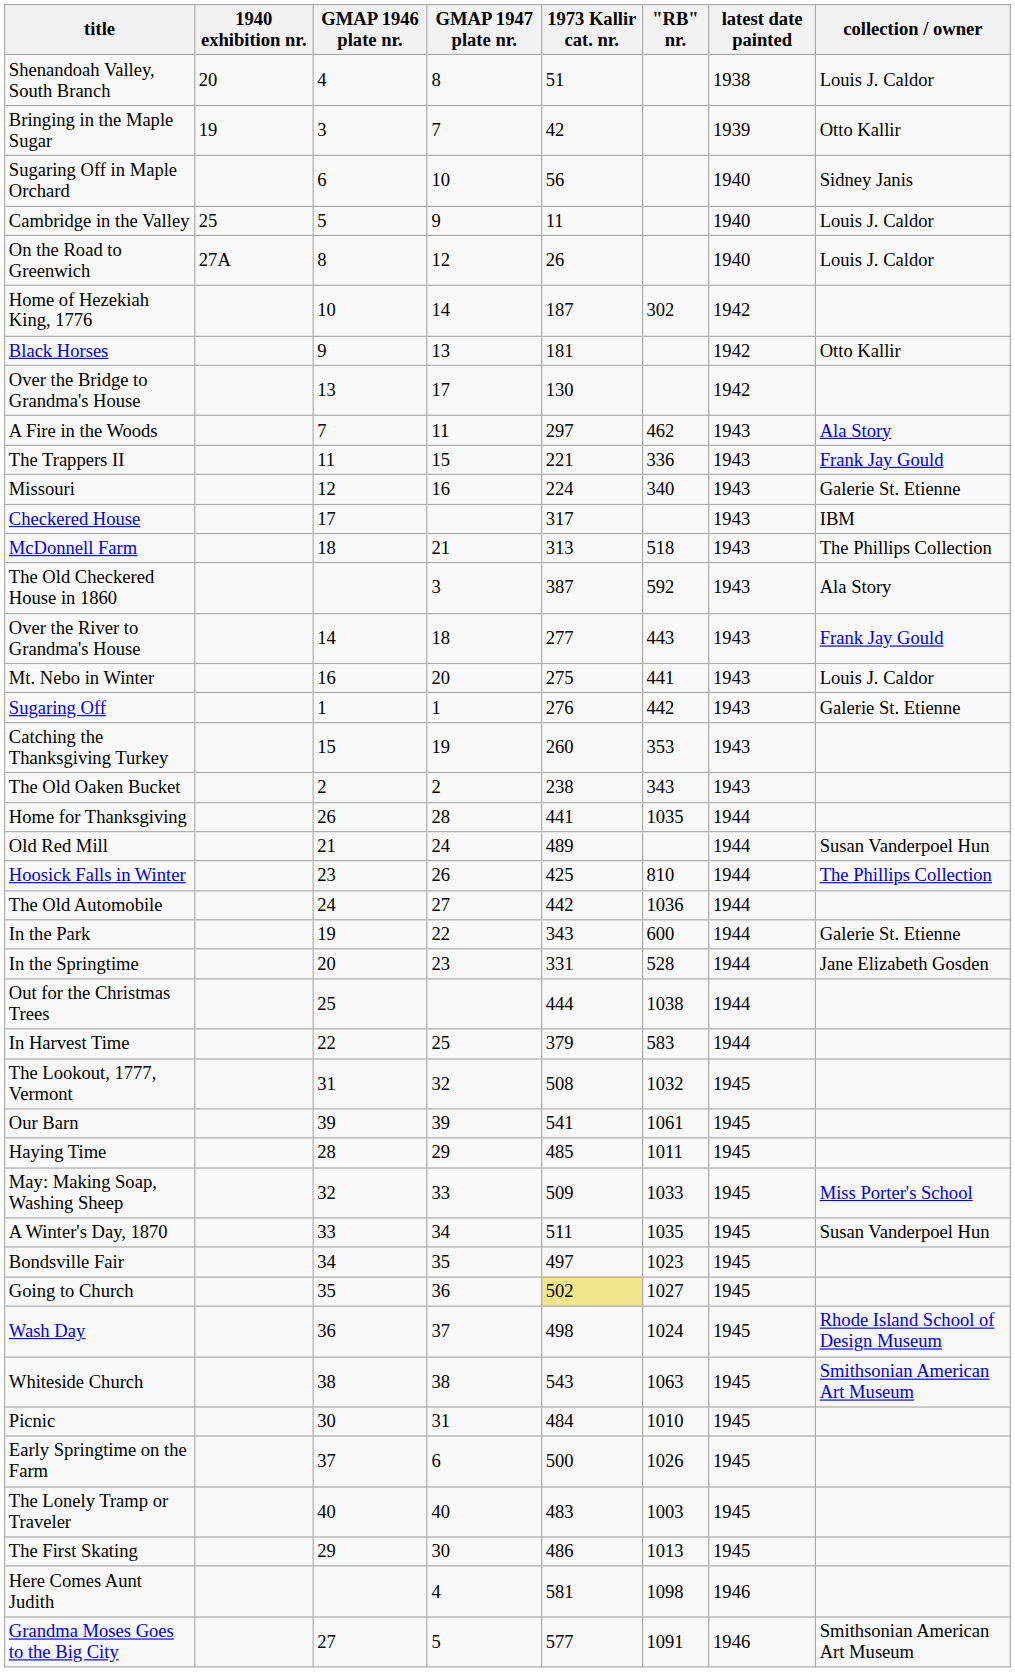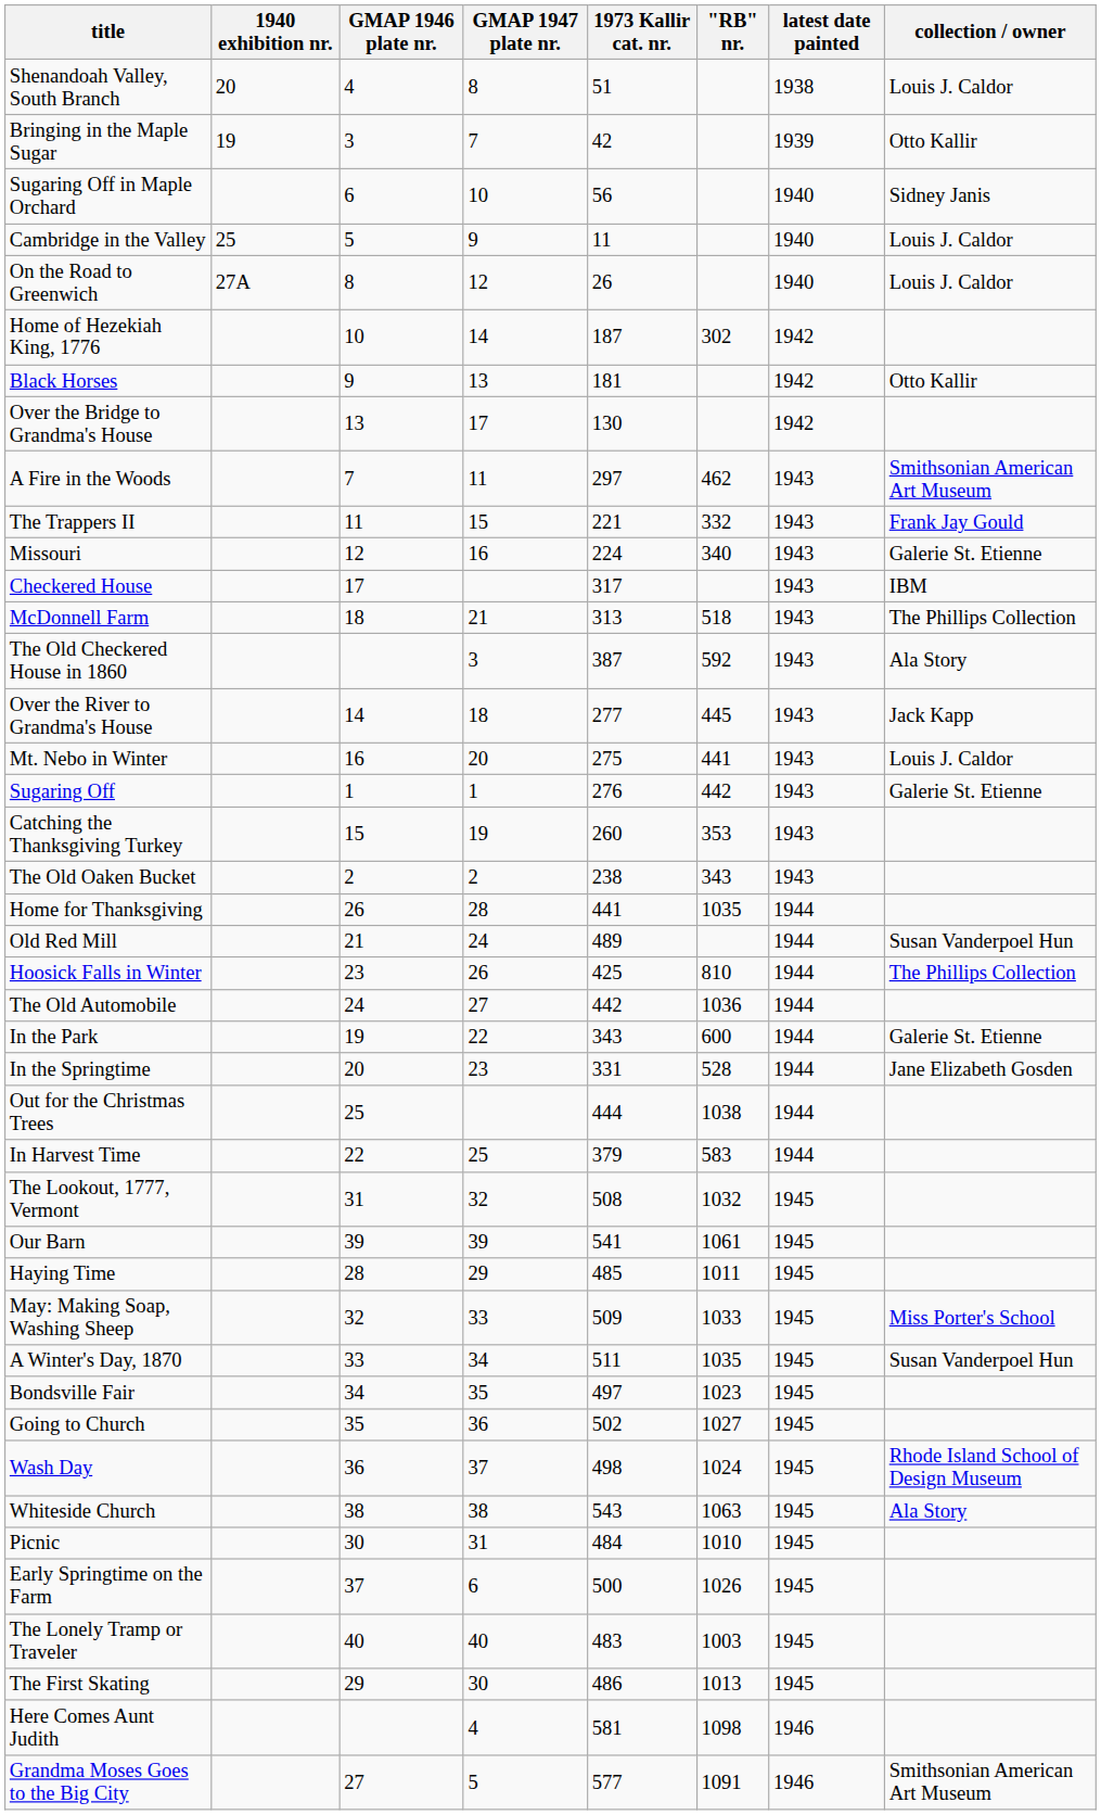 <table class='wikitable sortable'>
 <tr>
 <th>title</th>
 <th>1940 exhibition nr.</th>
 <th>GMAP 1946 plate nr.</th>
 <th>GMAP 1947 plate nr.</th>
 <th>1973 Kallir cat. nr.</th>
 <th>"RB" nr.</th>
 <th>latest date painted</th>
 <th>collection / owner</th>
 </tr>
 <tr>
 <td>Shenandoah Valley, South Branch</td>
 <td>20</td>
 <td>4</td>
 <td>8</td>
 <td>51</td>
 <td></td>
 <td>1938</td>
 <td>Louis J. Caldor</td>
 </tr>
 <tr>
 <td>Bringing in the Maple Sugar</td>
 <td>19</td>
 <td>3</td>
 <td>7</td>
 <td>42</td>
 <td></td>
 <td>1939</td>
 <td>Otto Kallir</td>
 </tr>
 <tr>
 <td>Sugaring Off in Maple Orchard</td>
 <td></td>
 <td>6</td>
 <td>10</td>
 <td>56</td>
 <td></td>
 <td>1940</td>
 <td>Sidney Janis</td>
 </tr>
 <tr>
 <td>Cambridge in the Valley</td>
 <td>25</td>
 <td>5</td>
 <td>9</td>
 <td>11</td>
 <td></td>
 <td>1940</td>
 <td>Louis J. Caldor</td>
 </tr>
 <tr>
 <td>On the Road to Greenwich</td>
 <td>27A</td>
 <td>8</td>
 <td>12</td>
 <td>26</td>
 <td></td>
 <td>1940</td>
 <td>Louis J. Caldor</td>
 </tr>
 <tr>
 <td>Home of Hezekiah King, 1776</td>
 <td></td>
 <td>10</td>
 <td>14</td>
 <td>187</td>
 <td>302</td>
 <td>1942</td>
 <td></td>
 </tr>
 <tr>
 <td><a href='#'>Black Horses</a></td>
 <td></td>
 <td>9</td>
 <td>13</td>
 <td>181</td>
 <td></td>
 <td>1942</td>
 <td>Otto Kallir</td>
 </tr>
 <tr>
 <td>Over the Bridge to Grandma's House</td>
 <td></td>
 <td>13</td>
 <td>17</td>
 <td>130</td>
 <td></td>
 <td>1942</td>
 <td></td>
 </tr>
 <tr>
 <td>A Fire in the Woods</td>
 <td></td>
 <td>7</td>
 <td>11</td>
 <td>297</td>
 <td>462</td>
 <td>1943</td>
-<td><a href='#'>Ala Story</a></td>
+<td><a href='#'>Smithsonian American Art Museum</a></td>
 </tr>
 <tr>
 <td>The Trappers II</td>
 <td></td>
 <td>11</td>
 <td>15</td>
 <td>221</td>
-<td>336</td>
+<td>332</td>
 <td>1943</td>
 <td><a href='#'>Frank Jay Gould</a></td>
 </tr>
 <tr>
 <td>Missouri</td>
 <td></td>
 <td>12</td>
 <td>16</td>
 <td>224</td>
 <td>340</td>
 <td>1943</td>
 <td>Galerie St. Etienne</td>
 </tr>
 <tr>
 <td><a href='#'>Checkered House</a></td>
 <td></td>
 <td>17</td>
 <td></td>
 <td>317</td>
 <td></td>
 <td>1943</td>
 <td>IBM</td>
 </tr>
 <tr>
 <td><a href='#'>McDonnell Farm</a></td>
 <td></td>
 <td>18</td>
 <td>21</td>
 <td>313</td>
 <td>518</td>
 <td>1943</td>
 <td>The Phillips Collection</td>
 </tr>
 <tr>
 <td>The Old Checkered House in 1860</td>
 <td></td>
 <td></td>
 <td>3</td>
 <td>387</td>
 <td>592</td>
 <td>1943</td>
 <td>Ala Story</td>
 </tr>
 <tr>
 <td>Over the River to Grandma's House</td>
 <td></td>
 <td>14</td>
 <td>18</td>
 <td>277</td>
-<td>443</td>
+<td>445</td>
 <td>1943</td>
-<td><a href='#'>Frank Jay Gould</a></td>
+<td>Jack Kapp</td>
 </tr>
 <tr>
 <td>Mt. Nebo in Winter</td>
 <td></td>
 <td>16</td>
 <td>20</td>
 <td>275</td>
 <td>441</td>
 <td>1943</td>
 <td>Louis J. Caldor</td>
 </tr>
 <tr>
 <td><a href='#'>Sugaring Off</a></td>
 <td></td>
 <td>1</td>
 <td>1</td>
 <td>276</td>
 <td>442</td>
 <td>1943</td>
 <td>Galerie St. Etienne</td>
 </tr>
 <tr>
 <td>Catching the Thanksgiving Turkey</td>
 <td></td>
 <td>15</td>
 <td>19</td>
 <td>260</td>
 <td>353</td>
 <td>1943</td>
 <td></td>
 </tr>
 <tr>
 <td>The Old Oaken Bucket</td>
 <td></td>
 <td>2</td>
 <td>2</td>
 <td>238</td>
 <td>343</td>
 <td>1943</td>
 <td></td>
 </tr>
 <tr>
 <td>Home for Thanksgiving</td>
 <td></td>
 <td>26</td>
 <td>28</td>
 <td>441</td>
 <td>1035</td>
 <td>1944</td>
 <td></td>
 </tr>
 <tr>
 <td>Old Red Mill</td>
 <td></td>
 <td>21</td>
 <td>24</td>
 <td>489</td>
 <td></td>
 <td>1944</td>
 <td>Susan Vanderpoel Hun</td>
 </tr>
 <tr>
 <td><a href='#'>Hoosick Falls in Winter</a></td>
 <td></td>
 <td>23</td>
 <td>26</td>
 <td>425</td>
 <td>810</td>
 <td>1944</td>
 <td><a href='#'>The Phillips Collection</a></td>
 </tr>
 <tr>
 <td>The Old Automobile</td>
 <td></td>
 <td>24</td>
 <td>27</td>
 <td>442</td>
 <td>1036</td>
 <td>1944</td>
 <td></td>
 </tr>
 <tr>
 <td>In the Park</td>
 <td></td>
 <td>19</td>
 <td>22</td>
 <td>343</td>
 <td>600</td>
 <td>1944</td>
 <td>Galerie St. Etienne</td>
 </tr>
 <tr>
 <td>In the Springtime</td>
 <td></td>
 <td>20</td>
 <td>23</td>
 <td>331</td>
 <td>528</td>
 <td>1944</td>
 <td>Jane Elizabeth Gosden</td>
 </tr>
 <tr>
 <td>Out for the Christmas Trees</td>
 <td></td>
 <td>25</td>
 <td></td>
 <td>444</td>
 <td>1038</td>
 <td>1944</td>
 <td></td>
 </tr>
 <tr>
 <td>In Harvest Time</td>
 <td></td>
 <td>22</td>
 <td>25</td>
 <td>379</td>
 <td>583</td>
 <td>1944</td>
 <td></td>
 </tr>
 <tr>
 <td>The Lookout, 1777, Vermont</td>
 <td></td>
 <td>31</td>
 <td>32</td>
 <td>508</td>
 <td>1032</td>
 <td>1945</td>
 <td></td>
 </tr>
 <tr>
 <td>Our Barn</td>
 <td></td>
 <td>39</td>
 <td>39</td>
 <td>541</td>
 <td>1061</td>
 <td>1945</td>
 <td></td>
 </tr>
 <tr>
 <td>Haying Time</td>
 <td></td>
 <td>28</td>
 <td>29</td>
 <td>485</td>
 <td>1011</td>
 <td>1945</td>
 <td></td>
 </tr>
 <tr>
 <td>May: Making Soap, Washing Sheep</td>
 <td></td>
 <td>32</td>
 <td>33</td>
 <td>509</td>
 <td>1033</td>
 <td>1945</td>
 <td><a href='#'>Miss Porter's School</a></td>
 </tr>
 <tr>
 <td>A Winter's Day, 1870</td>
 <td></td>
 <td>33</td>
 <td>34</td>
 <td>511</td>
 <td>1035</td>
 <td>1945</td>
 <td>Susan Vanderpoel Hun</td>
 </tr>
 <tr>
 <td>Bondsville Fair</td>
 <td></td>
 <td>34</td>
 <td>35</td>
 <td>497</td>
 <td>1023</td>
 <td>1945</td>
 <td></td>
 </tr>
 <tr>
 <td>Going to Church</td>
 <td></td>
 <td>35</td>
 <td>36</td>
-<td style="background: khaki;">502</td>
+<td>502</td>
 <td>1027</td>
 <td>1945</td>
 <td></td>
 </tr>
 <tr>
 <td><a href='#'>Wash Day</a></td>
 <td></td>
 <td>36</td>
 <td>37</td>
 <td>498</td>
 <td>1024</td>
 <td>1945</td>
 <td><a href='#'>Rhode Island School of Design Museum</a></td>
 </tr>
 <tr>
 <td>Whiteside Church</td>
 <td></td>
 <td>38</td>
 <td>38</td>
 <td>543</td>
 <td>1063</td>
 <td>1945</td>
-<td><a href='#'>Smithsonian American Art Museum</a></td>
+<td><a href='#'>Ala Story</a></td>
 </tr>
 <tr>
 <td>Picnic</td>
 <td></td>
 <td>30</td>
 <td>31</td>
 <td>484</td>
 <td>1010</td>
 <td>1945</td>
 <td></td>
 </tr>
 <tr>
 <td>Early Springtime on the Farm</td>
 <td></td>
 <td>37</td>
 <td>6</td>
 <td>500</td>
 <td>1026</td>
 <td>1945</td>
 <td></td>
 </tr>
 <tr>
 <td>The Lonely Tramp or Traveler</td>
 <td></td>
 <td>40</td>
 <td>40</td>
 <td>483</td>
 <td>1003</td>
 <td>1945</td>
 <td></td>
 </tr>
 <tr>
 <td>The First Skating</td>
 <td></td>
 <td>29</td>
 <td>30</td>
 <td>486</td>
 <td>1013</td>
 <td>1945</td>
 <td></td>
 </tr>
 <tr>
 <td>Here Comes Aunt Judith</td>
 <td></td>
 <td></td>
 <td>4</td>
 <td>581</td>
 <td>1098</td>
 <td>1946</td>
 <td></td>
 </tr>
 <tr>
 <td><a href='#'>Grandma Moses Goes to the Big City</a></td>
 <td></td>
 <td>27</td>
 <td>5</td>
 <td>577</td>
 <td>1091</td>
 <td>1946</td>
 <td>Smithsonian American Art Museum</td>
 </tr>
 </table>
